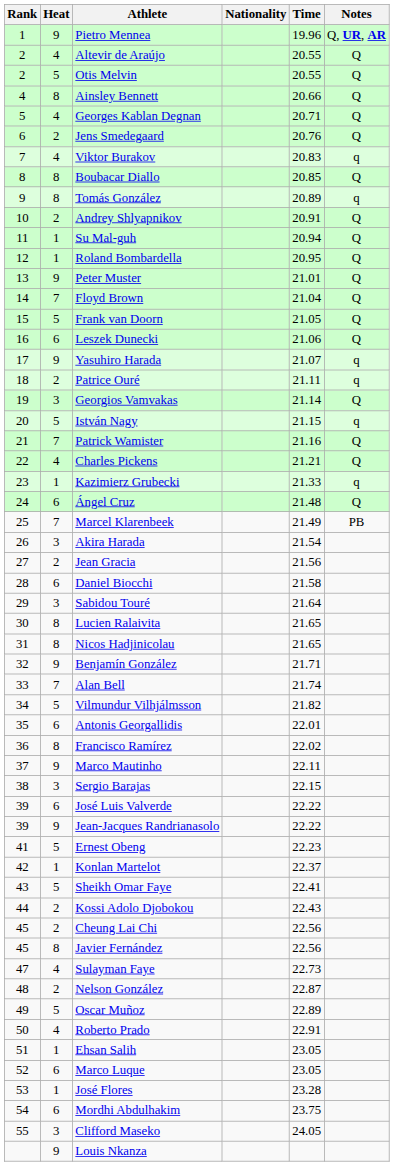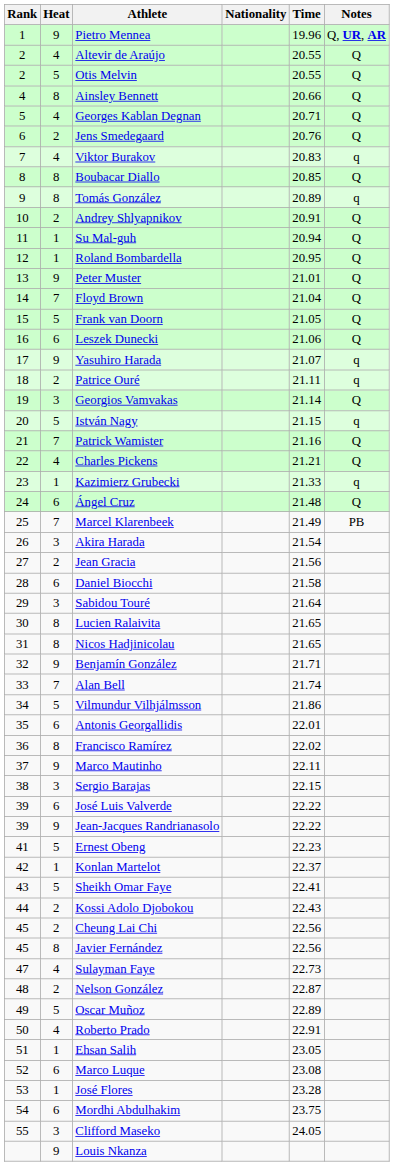 <table class="wikitable sortable" style="text-align:center">
 <tr>
 <th>Rank</th>
 <th>Heat</th>
 <th>Athlete</th>
 <th>Nationality</th>
 <th>Time</th>
 <th>Notes</th>
 </tr>
 <tr bgcolor=ccffcc>
 <td>1</td>
 <td>9</td>
 <td align=left><a href='#'>Pietro Mennea</a></td>
 <td align=left></td>
 <td>19.96</td>
 <td>Q, <strong><a href='#'>UR</a></strong>, <strong><a href='#'>AR</a></strong></td>
 </tr>
 <tr bgcolor=ccffcc>
 <td>2</td>
 <td>4</td>
 <td align=left><a href='#'>Altevir de Araújo</a></td>
 <td align=left></td>
 <td>20.55</td>
 <td>Q</td>
 </tr>
 <tr bgcolor=ccffcc>
 <td>2</td>
 <td>5</td>
 <td align=left><a href='#'>Otis Melvin</a></td>
 <td align=left></td>
 <td>20.55</td>
 <td>Q</td>
 </tr>
 <tr bgcolor=ccffcc>
 <td>4</td>
 <td>8</td>
 <td align=left><a href='#'>Ainsley Bennett</a></td>
 <td align=left></td>
 <td>20.66</td>
 <td>Q</td>
 </tr>
 <tr bgcolor=ccffcc>
 <td>5</td>
 <td>4</td>
 <td align=left><a href='#'>Georges Kablan Degnan</a></td>
 <td align=left></td>
 <td>20.71</td>
 <td>Q</td>
 </tr>
 <tr bgcolor=ccffcc>
 <td>6</td>
 <td>2</td>
 <td align=left><a href='#'>Jens Smedegaard</a></td>
 <td align=left></td>
 <td>20.76</td>
 <td>Q</td>
 </tr>
 <tr bgcolor=ddffdd>
 <td>7</td>
 <td>4</td>
 <td align=left><a href='#'>Viktor Burakov</a></td>
 <td align=left></td>
 <td>20.83</td>
 <td>q</td>
 </tr>
 <tr bgcolor=ccffcc>
 <td>8</td>
 <td>8</td>
 <td align=left><a href='#'>Boubacar Diallo</a></td>
 <td align=left></td>
 <td>20.85</td>
 <td>Q</td>
 </tr>
 <tr bgcolor=ddffdd>
 <td>9</td>
 <td>8</td>
 <td align=left><a href='#'>Tomás González</a></td>
 <td align=left></td>
 <td>20.89</td>
 <td>q</td>
 </tr>
 <tr bgcolor=ccffcc>
 <td>10</td>
 <td>2</td>
 <td align=left><a href='#'>Andrey Shlyapnikov</a></td>
 <td align=left></td>
 <td>20.91</td>
 <td>Q</td>
 </tr>
 <tr bgcolor=ccffcc>
 <td>11</td>
 <td>1</td>
 <td align=left><a href='#'>Su Mal-guh</a></td>
 <td align=left></td>
 <td>20.94</td>
 <td>Q</td>
 </tr>
 <tr bgcolor=ccffcc>
 <td>12</td>
 <td>1</td>
 <td align=left><a href='#'>Roland Bombardella</a></td>
 <td align=left></td>
 <td>20.95</td>
 <td>Q</td>
 </tr>
 <tr bgcolor=ccffcc>
 <td>13</td>
 <td>9</td>
 <td align=left><a href='#'>Peter Muster</a></td>
 <td align=left></td>
 <td>21.01</td>
 <td>Q</td>
 </tr>
 <tr bgcolor=ccffcc>
 <td>14</td>
 <td>7</td>
 <td align=left><a href='#'>Floyd Brown</a></td>
 <td align=left></td>
 <td>21.04</td>
 <td>Q</td>
 </tr>
 <tr bgcolor=ccffcc>
 <td>15</td>
 <td>5</td>
 <td align=left><a href='#'>Frank van Doorn</a></td>
 <td align=left></td>
 <td>21.05</td>
 <td>Q</td>
 </tr>
 <tr bgcolor=ccffcc>
 <td>16</td>
 <td>6</td>
 <td align=left><a href='#'>Leszek Dunecki</a></td>
 <td align=left></td>
 <td>21.06</td>
 <td>Q</td>
 </tr>
 <tr bgcolor=ddffdd>
 <td>17</td>
 <td>9</td>
 <td align=left><a href='#'>Yasuhiro Harada</a></td>
 <td align=left></td>
 <td>21.07</td>
 <td>q</td>
 </tr>
 <tr bgcolor=ddffdd>
 <td>18</td>
 <td>2</td>
 <td align=left><a href='#'>Patrice Ouré</a></td>
 <td align=left></td>
 <td>21.11</td>
 <td>q</td>
 </tr>
 <tr bgcolor=ccffcc>
 <td>19</td>
 <td>3</td>
 <td align=left><a href='#'>Georgios Vamvakas</a></td>
 <td align=left></td>
 <td>21.14</td>
 <td>Q</td>
 </tr>
 <tr bgcolor=ddffdd>
 <td>20</td>
 <td>5</td>
 <td align=left><a href='#'>István Nagy</a></td>
 <td align=left></td>
 <td>21.15</td>
 <td>q</td>
 </tr>
 <tr bgcolor=ccffcc>
 <td>21</td>
 <td>7</td>
 <td align=left><a href='#'>Patrick Wamister</a></td>
 <td align=left></td>
 <td>21.16</td>
 <td>Q</td>
 </tr>
 <tr bgcolor=ccffcc>
 <td>22</td>
 <td>4</td>
 <td align=left><a href='#'>Charles Pickens</a></td>
 <td align=left></td>
 <td>21.21</td>
 <td>Q</td>
 </tr>
 <tr bgcolor=ddffdd>
 <td>23</td>
 <td>1</td>
 <td align=left><a href='#'>Kazimierz Grubecki</a></td>
 <td align=left></td>
 <td>21.33</td>
 <td>q</td>
 </tr>
 <tr bgcolor=ccffcc>
 <td>24</td>
 <td>6</td>
 <td align=left><a href='#'>Ángel Cruz</a></td>
 <td align=left></td>
 <td>21.48</td>
 <td>Q</td>
 </tr>
 <tr>
 <td>25</td>
 <td>7</td>
 <td align=left><a href='#'>Marcel Klarenbeek</a></td>
 <td align=left></td>
 <td>21.49</td>
 <td>PB</td>
 </tr>
 <tr>
 <td>26</td>
 <td>3</td>
 <td align=left><a href='#'>Akira Harada</a></td>
 <td align=left></td>
 <td>21.54</td>
 <td></td>
 </tr>
 <tr>
 <td>27</td>
 <td>2</td>
 <td align=left><a href='#'>Jean Gracia</a></td>
 <td align=left></td>
 <td>21.56</td>
 <td></td>
 </tr>
 <tr>
 <td>28</td>
 <td>6</td>
 <td align=left><a href='#'>Daniel Biocchi</a></td>
 <td align=left></td>
 <td>21.58</td>
 <td></td>
 </tr>
 <tr>
 <td>29</td>
 <td>3</td>
 <td align=left><a href='#'>Sabidou Touré</a></td>
 <td align=left></td>
 <td>21.64</td>
 <td></td>
 </tr>
 <tr>
 <td>30</td>
 <td>8</td>
 <td align=left><a href='#'>Lucien Ralaivita</a></td>
 <td align=left></td>
 <td>21.65</td>
 <td></td>
 </tr>
 <tr>
 <td>31</td>
 <td>8</td>
 <td align=left><a href='#'>Nicos Hadjinicolau</a></td>
 <td align=left></td>
 <td>21.65</td>
 <td></td>
 </tr>
 <tr>
 <td>32</td>
 <td>9</td>
 <td align=left><a href='#'>Benjamín González</a></td>
 <td align=left></td>
 <td>21.71</td>
 <td></td>
 </tr>
 <tr>
 <td>33</td>
 <td>7</td>
 <td align=left><a href='#'>Alan Bell</a></td>
 <td align=left></td>
 <td>21.74</td>
 <td></td>
 </tr>
 <tr>
 <td>34</td>
 <td>5</td>
 <td align=left><a href='#'>Vilmundur Vilhjálmsson</a></td>
 <td align=left></td>
-<td>21.82</td>
+<td>21.86</td>
 <td></td>
 </tr>
 <tr>
 <td>35</td>
 <td>6</td>
 <td align=left><a href='#'>Antonis Georgallidis</a></td>
 <td align=left></td>
 <td>22.01</td>
 <td></td>
 </tr>
 <tr>
 <td>36</td>
 <td>8</td>
 <td align=left><a href='#'>Francisco Ramírez</a></td>
 <td align=left></td>
 <td>22.02</td>
 <td></td>
 </tr>
 <tr>
 <td>37</td>
 <td>9</td>
 <td align=left><a href='#'>Marco Mautinho</a></td>
 <td align=left></td>
 <td>22.11</td>
 <td></td>
 </tr>
 <tr>
 <td>38</td>
 <td>3</td>
 <td align=left><a href='#'>Sergio Barajas</a></td>
 <td align=left></td>
 <td>22.15</td>
 <td></td>
 </tr>
 <tr>
 <td>39</td>
 <td>6</td>
 <td align=left><a href='#'>José Luis Valverde</a></td>
 <td align=left></td>
 <td>22.22</td>
 <td></td>
 </tr>
 <tr>
 <td>39</td>
 <td>9</td>
 <td align=left><a href='#'>Jean-Jacques Randrianasolo</a></td>
 <td align=left></td>
 <td>22.22</td>
 <td></td>
 </tr>
 <tr>
 <td>41</td>
 <td>5</td>
 <td align=left><a href='#'>Ernest Obeng</a></td>
 <td align=left></td>
 <td>22.23</td>
 <td></td>
 </tr>
 <tr>
 <td>42</td>
 <td>1</td>
 <td align=left><a href='#'>Konlan Martelot</a></td>
 <td align=left></td>
 <td>22.37</td>
 <td></td>
 </tr>
 <tr>
 <td>43</td>
 <td>5</td>
 <td align=left><a href='#'>Sheikh Omar Faye</a></td>
 <td align=left></td>
 <td>22.41</td>
 <td></td>
 </tr>
 <tr>
 <td>44</td>
 <td>2</td>
 <td align=left><a href='#'>Kossi Adolo Djobokou</a></td>
 <td align=left></td>
 <td>22.43</td>
 <td></td>
 </tr>
 <tr>
 <td>45</td>
 <td>2</td>
 <td align=left><a href='#'>Cheung Lai Chi</a></td>
 <td align=left></td>
 <td>22.56</td>
 <td></td>
 </tr>
 <tr>
 <td>45</td>
 <td>8</td>
 <td align=left><a href='#'>Javier Fernández</a></td>
 <td align=left></td>
 <td>22.56</td>
 <td></td>
 </tr>
 <tr>
 <td>47</td>
 <td>4</td>
 <td align=left><a href='#'>Sulayman Faye</a></td>
 <td align=left></td>
 <td>22.73</td>
 <td></td>
 </tr>
 <tr>
 <td>48</td>
 <td>2</td>
 <td align=left><a href='#'>Nelson González</a></td>
 <td align=left></td>
 <td>22.87</td>
 <td></td>
 </tr>
 <tr>
 <td>49</td>
 <td>5</td>
 <td align=left><a href='#'>Oscar Muñoz</a></td>
 <td align=left></td>
 <td>22.89</td>
 <td></td>
 </tr>
 <tr>
 <td>50</td>
 <td>4</td>
 <td align=left><a href='#'>Roberto Prado</a></td>
 <td align=left></td>
 <td>22.91</td>
 <td></td>
 </tr>
 <tr>
 <td>51</td>
 <td>1</td>
 <td align=left><a href='#'>Ehsan Salih</a></td>
 <td align=left></td>
 <td>23.05</td>
 <td></td>
 </tr>
 <tr>
 <td>52</td>
 <td>6</td>
 <td align=left><a href='#'>Marco Luque</a></td>
 <td align=left></td>
-<td>23.05</td>
+<td>23.08</td>
 <td></td>
 </tr>
 <tr>
 <td>53</td>
 <td>1</td>
 <td align=left><a href='#'>José Flores</a></td>
 <td align=left></td>
 <td>23.28</td>
 <td></td>
 </tr>
 <tr>
 <td>54</td>
 <td>6</td>
 <td align=left><a href='#'>Mordhi Abdulhakim</a></td>
 <td align=left></td>
 <td>23.75</td>
 <td></td>
 </tr>
 <tr>
 <td>55</td>
 <td>3</td>
 <td align=left><a href='#'>Clifford Maseko</a></td>
 <td align=left></td>
 <td>24.05</td>
 <td></td>
 </tr>
 <tr>
 <td></td>
 <td>9</td>
 <td align=left><a href='#'>Louis Nkanza</a></td>
 <td align=left></td>
 <td></td>
 <td></td>
 </tr>
 </table>
